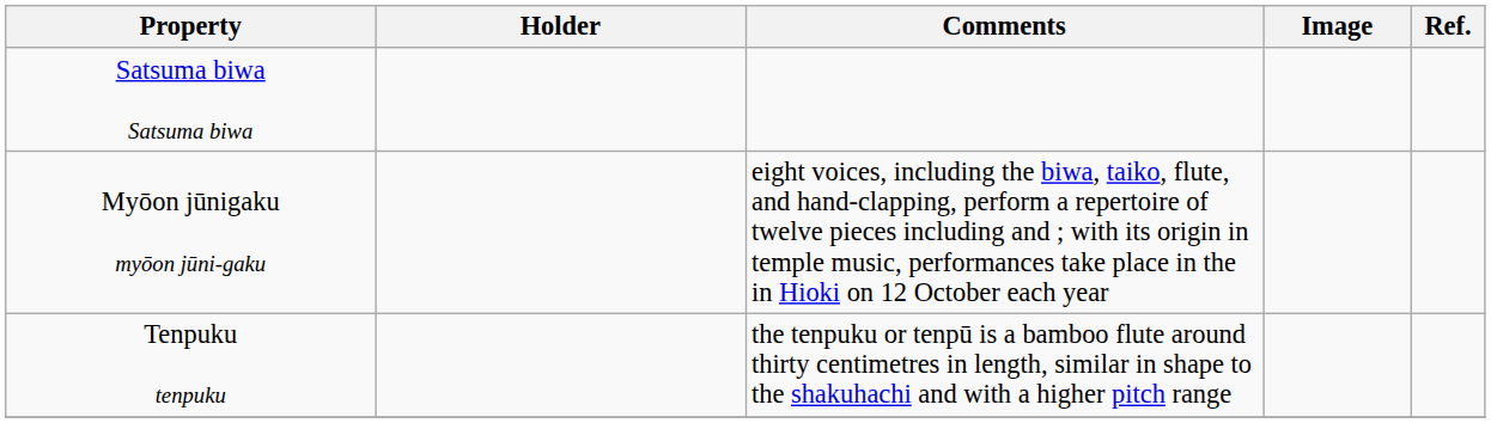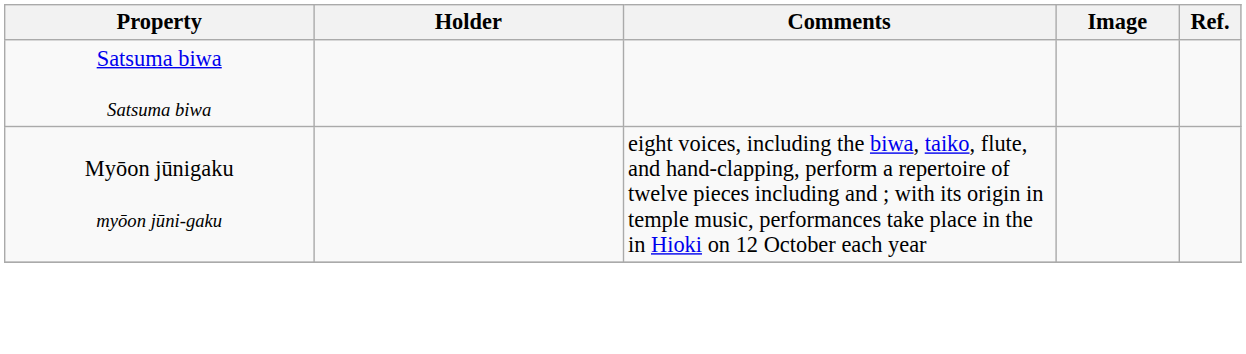 <table class="wikitable sortable"  style="width:100%;">
 <tr>
 <th width="25%" align="left">Property</th>
 <th width="25%" align="left">Holder</th>
 <th width="35%" align="left" class="unsortable">Comments</th>
 <th width="10%" align="left" class="unsortable">Image</th>
 <th width="5%" align="left" class="unsortable">Ref.</th>
 </tr>
 <tr>
 <td align="center"><a href='#'>Satsuma biwa</a><br><br><small><em>Satsuma biwa</em></small></td>
 <td></td>
 <td></td>
 <td></td>
 <td></td>
 </tr>
 <tr>
 <td align="center">Myōon jūnigaku<br><br><small><em>myōon jūni-gaku</em></small></td>
 <td></td>
 <td>eight voices, including the <a href='#'>biwa</a>, <a href='#'>taiko</a>, flute, and hand-clapping, perform a repertoire of twelve pieces including  and ; with its origin in temple music, performances take place in the  in <a href='#'>Hioki</a> on 12 October each year</td>
 <td></td>
 <td></td>
 </tr>
 <tr>
-<td align="center">Tenpuku<br><br><small><em>tenpuku</em></small></td>
-<td></td>
-<td>the tenpuku or tenpū is a bamboo flute around thirty centimetres in length, similar in shape to the <a href='#'>shakuhachi</a> and with a higher <a href='#'>pitch</a> range</td>
-<td></td>
-<td></td>
-</tr>
-<tr>
 </tr>
 </table>
